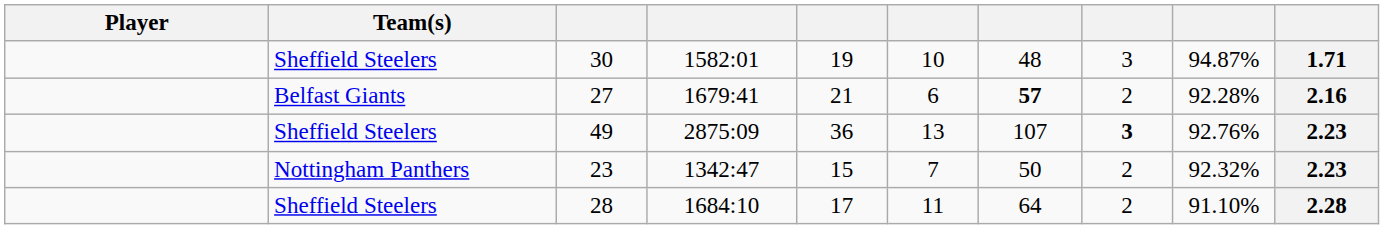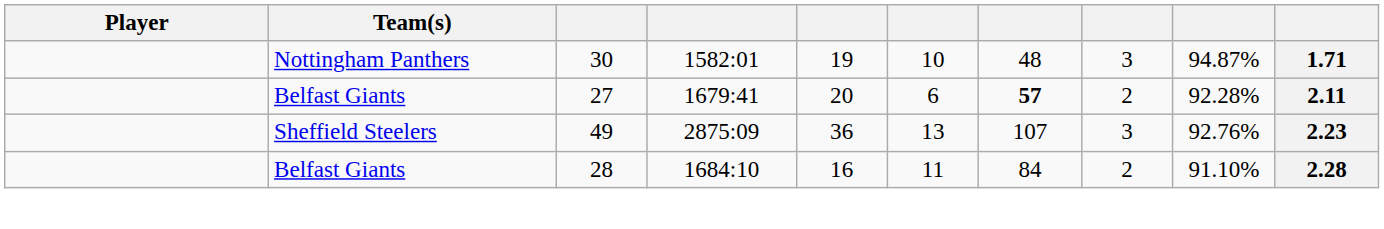 <table class="wikitable sortable" style="text-align: center">
 <tr>
 <th style="width: 11em;">Player</th>
 <th style="width: 12em;">Team(s)</th>
 <th style="width: 3.5em;"></th>
 <th style="width: 6em;"></th>
 <th style="width: 3.5em;"></th>
 <th style="width: 3.5em;"></th>
 <th style="width: 4em;"></th>
 <th style="width: 3.5em;"></th>
 <th style="width: 4em;"></th>
 <th style="width: 4em;"></th>
 </tr>
 <tr>
 <td style="text-align:left;"></td>
-<td style="text-align:left;"><a href='#'>Sheffield Steelers</a></td>
+<td style="text-align:left;"><a href='#'>Nottingham Panthers</a></td>
 <td>30</td>
 <td>1582:01</td>
 <td>19</td>
 <td>10</td>
 <td>48</td>
 <td>3</td>
 <td>94.87%</td>
 <th>1.71</th>
 </tr>
 <tr>
 <td style="text-align:left;"></td>
 <td style="text-align:left;"><a href='#'>Belfast Giants</a></td>
 <td>27</td>
 <td>1679:41</td>
-<td>21</td>
+<td>20</td>
 <td>6</td>
 <td><strong>57</strong></td>
 <td>2</td>
 <td>92.28%</td>
-<th>2.16</th>
+<th>2.11</th>
 </tr>
 <tr>
 <td style="text-align:left;"></td>
 <td style="text-align:left;"><a href='#'>Sheffield Steelers</a></td>
 <td>49</td>
 <td>2875:09</td>
 <td>36</td>
 <td>13</td>
 <td>107</td>
-<td><strong>3</strong></td>
+<td>3</td>
 <td>92.76%</td>
 <th>2.23</th>
 </tr>
 <tr>
 <td style="text-align:left;"></td>
-<td style="text-align:left;"><a href='#'>Nottingham Panthers</a></td>
-<td>23</td>
-<td>1342:47</td>
-<td>15</td>
-<td>7</td>
-<td>50</td>
-<td>2</td>
-<td>92.32%</td>
-<th>2.23</th>
-</tr>
-<tr>
-<td style="text-align:left;"></td>
-<td style="text-align:left;"><a href='#'>Sheffield Steelers</a></td>
+<td style="text-align:left;"><a href='#'>Belfast Giants</a></td>
 <td>28</td>
 <td>1684:10</td>
-<td>17</td>
+<td>16</td>
 <td>11</td>
-<td>64</td>
+<td>84</td>
 <td>2</td>
 <td>91.10%</td>
 <th>2.28</th>
 </tr>
 </table>
